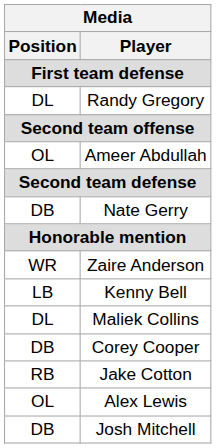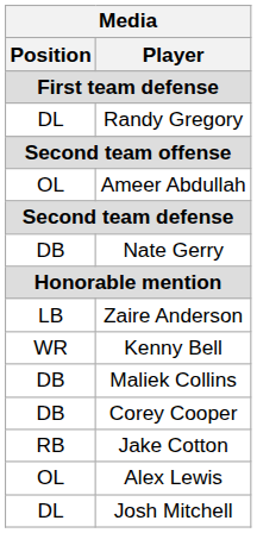 <table class="wikitable sortable" border="1">
 <tr>
 <th colspan="2">Media</th>
 </tr>
 <tr>
 <th>Position</th>
 <th>Player</th>
 </tr>
 <tr>
 <td colspan="4" style="text-align:center; background:#DDDDDD;"><strong>First team defense</strong></td>
 </tr>
 <tr>
 <td style="text-align:center; background:white">DL</td>
 <td style="text-align:center; background:white">Randy Gregory</td>
 </tr>
 <tr>
 <td colspan="4" style="text-align:center; background:#DDDDDD;"><strong>Second team offense</strong></td>
 </tr>
 <tr>
 <td style="text-align:center; background:white">OL</td>
 <td style="text-align:center; background:white">Ameer Abdullah</td>
 </tr>
 <tr>
 <td colspan="4" style="text-align:center; background:#DDDDDD;"><strong>Second team defense</strong></td>
 </tr>
 <tr>
 <td style="text-align:center; background:white">DB</td>
 <td style="text-align:center; background:white">Nate Gerry</td>
 </tr>
 <tr>
 <td colspan="4" style="text-align:center; background:#DDDDDD;"><strong>Honorable mention</strong></td>
 </tr>
 <tr>
-<td style="text-align:center; background:white">WR</td>
+<td style="text-align:center; background:white">LB</td>
 <td style="text-align:center; background:white">Zaire Anderson</td>
 </tr>
 <tr>
-<td style="text-align:center; background:white">LB</td>
+<td style="text-align:center; background:white">WR</td>
 <td style="text-align:center; background:white">Kenny Bell</td>
 </tr>
 <tr>
-<td style="text-align:center; background:white">DL</td>
+<td style="text-align:center; background:white">DB</td>
 <td style="text-align:center; background:white">Maliek Collins</td>
 </tr>
 <tr>
 <td style="text-align:center; background:white">DB</td>
 <td style="text-align:center; background:white">Corey Cooper</td>
 </tr>
 <tr>
 <td style="text-align:center; background:white">RB</td>
 <td style="text-align:center; background:white">Jake Cotton</td>
 </tr>
 <tr>
 <td style="text-align:center; background:white">OL</td>
 <td style="text-align:center; background:white">Alex Lewis</td>
 </tr>
 <tr>
-<td style="text-align:center; background:white">DB</td>
+<td style="text-align:center; background:white">DL</td>
 <td style="text-align:center; background:white">Josh Mitchell</td>
 </tr>
 </table>
